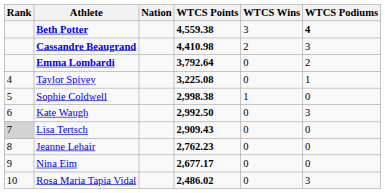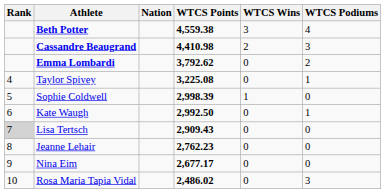 <table class="wikitable sortable">
 <tr>
 <th>Rank</th>
 <th>Athlete</th>
 <th>Nation</th>
 <th>WTCS Points</th>
 <th>WTCS Wins</th>
 <th>WTCS Podiums</th>
 </tr>
 <tr>
 <td></td>
 <td><strong><a href='#'>Beth Potter</a></strong></td>
 <td></td>
 <td><strong>4,559.38</strong></td>
 <td>3</td>
-<td><strong>4</strong></td>
+<td>4</td>
 </tr>
 <tr>
 <td></td>
 <td><strong><a href='#'>Cassandre Beaugrand</a></strong></td>
 <td></td>
 <td><strong>4,410.98</strong></td>
 <td>2</td>
 <td>3</td>
 </tr>
 <tr>
 <td></td>
 <td><strong><a href='#'>Emma Lombardi</a></strong></td>
 <td></td>
-<td><strong>3,792.64</strong></td>
+<td><strong>3,792.62</strong></td>
 <td>0</td>
 <td>2</td>
 </tr>
 <tr>
 <td>4</td>
 <td><a href='#'>Taylor Spivey</a></td>
 <td></td>
 <td><strong>3,225.08</strong></td>
 <td>0</td>
 <td>1</td>
 </tr>
 <tr>
 <td>5</td>
 <td><a href='#'>Sophie Coldwell</a></td>
 <td></td>
-<td><strong>2,998.38</strong></td>
+<td><strong>2,998.39</strong></td>
 <td>1</td>
 <td>0</td>
 </tr>
 <tr>
 <td>6</td>
 <td><a href='#'>Kate Waugh</a></td>
 <td></td>
 <td><strong>2,992.50</strong></td>
 <td>0</td>
-<td>3</td>
+<td>1</td>
 </tr>
 <tr>
 <td style="background: lightgrey;">7</td>
 <td><a href='#'>Lisa Tertsch</a></td>
 <td></td>
 <td><strong>2,909.43</strong></td>
 <td>0</td>
 <td>0</td>
 </tr>
 <tr>
 <td>8</td>
 <td><a href='#'>Jeanne Lehair</a></td>
 <td></td>
 <td><strong>2,762.23</strong></td>
 <td>0</td>
 <td>0</td>
 </tr>
 <tr>
 <td>9</td>
 <td><a href='#'>Nina Eim</a></td>
 <td></td>
 <td><strong>2,677.17</strong></td>
 <td>0</td>
 <td>0</td>
 </tr>
 <tr>
 <td>10</td>
 <td><a href='#'>Rosa Maria Tapia Vidal</a></td>
 <td></td>
 <td><strong>2,486.02</strong></td>
 <td>0</td>
 <td>3</td>
 </tr>
 </table>
